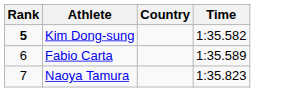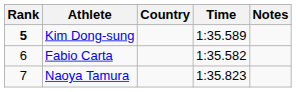 <table class="wikitable sortable" style="text-align:center">
 <tr>
 <th>Rank</th>
 <th>Athlete</th>
 <th>Country</th>
 <th>Time</th>
+<th>Notes</th>
 </tr>
 <tr>
 <td><strong>5</strong></td>
 <td align=left><a href='#'>Kim Dong-sung</a></td>
 <td align=left></td>
-<td>1:35.582</td>
+<td>1:35.589</td>
+<td></td>
 </tr>
 <tr>
 <td>6</td>
 <td align=left><a href='#'>Fabio Carta</a></td>
 <td align=left></td>
-<td>1:35.589</td>
+<td>1:35.582</td>
+<td></td>
 </tr>
 <tr>
 <td>7</td>
 <td align=left><a href='#'>Naoya Tamura</a></td>
 <td align=left></td>
 <td>1:35.823</td>
+<td></td>
 </tr>
 </table>
